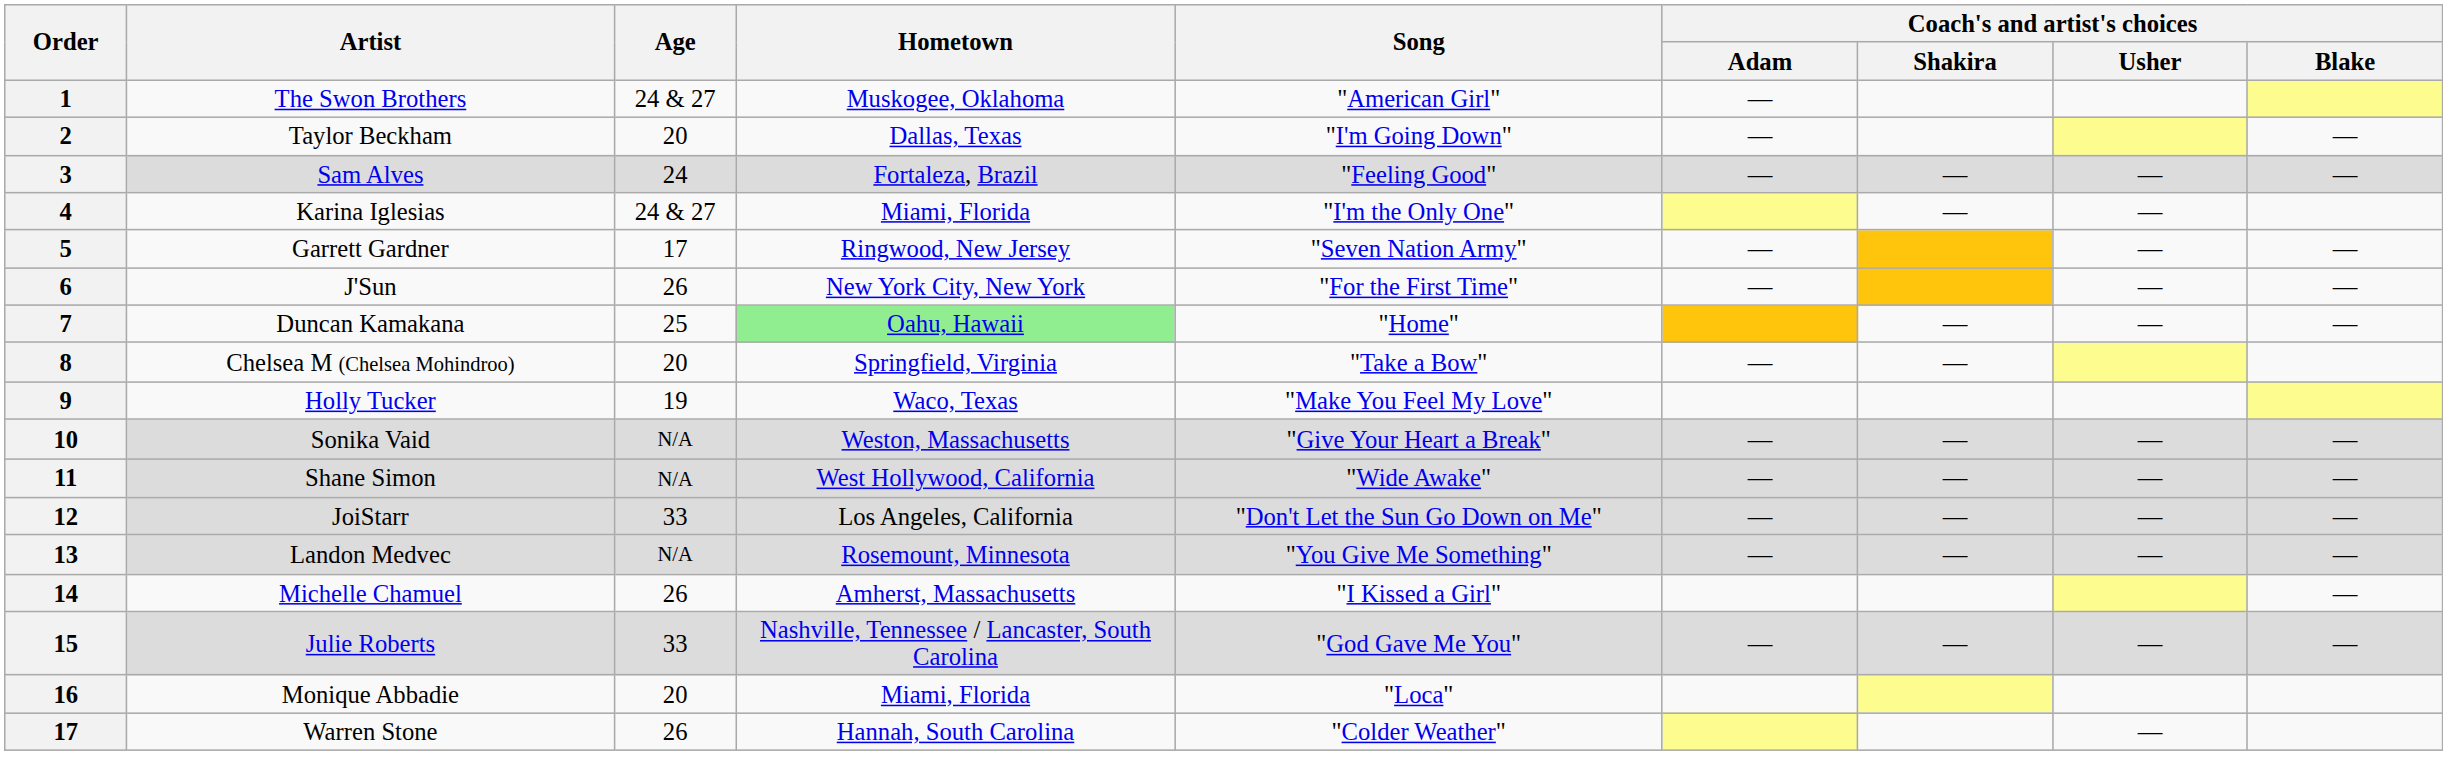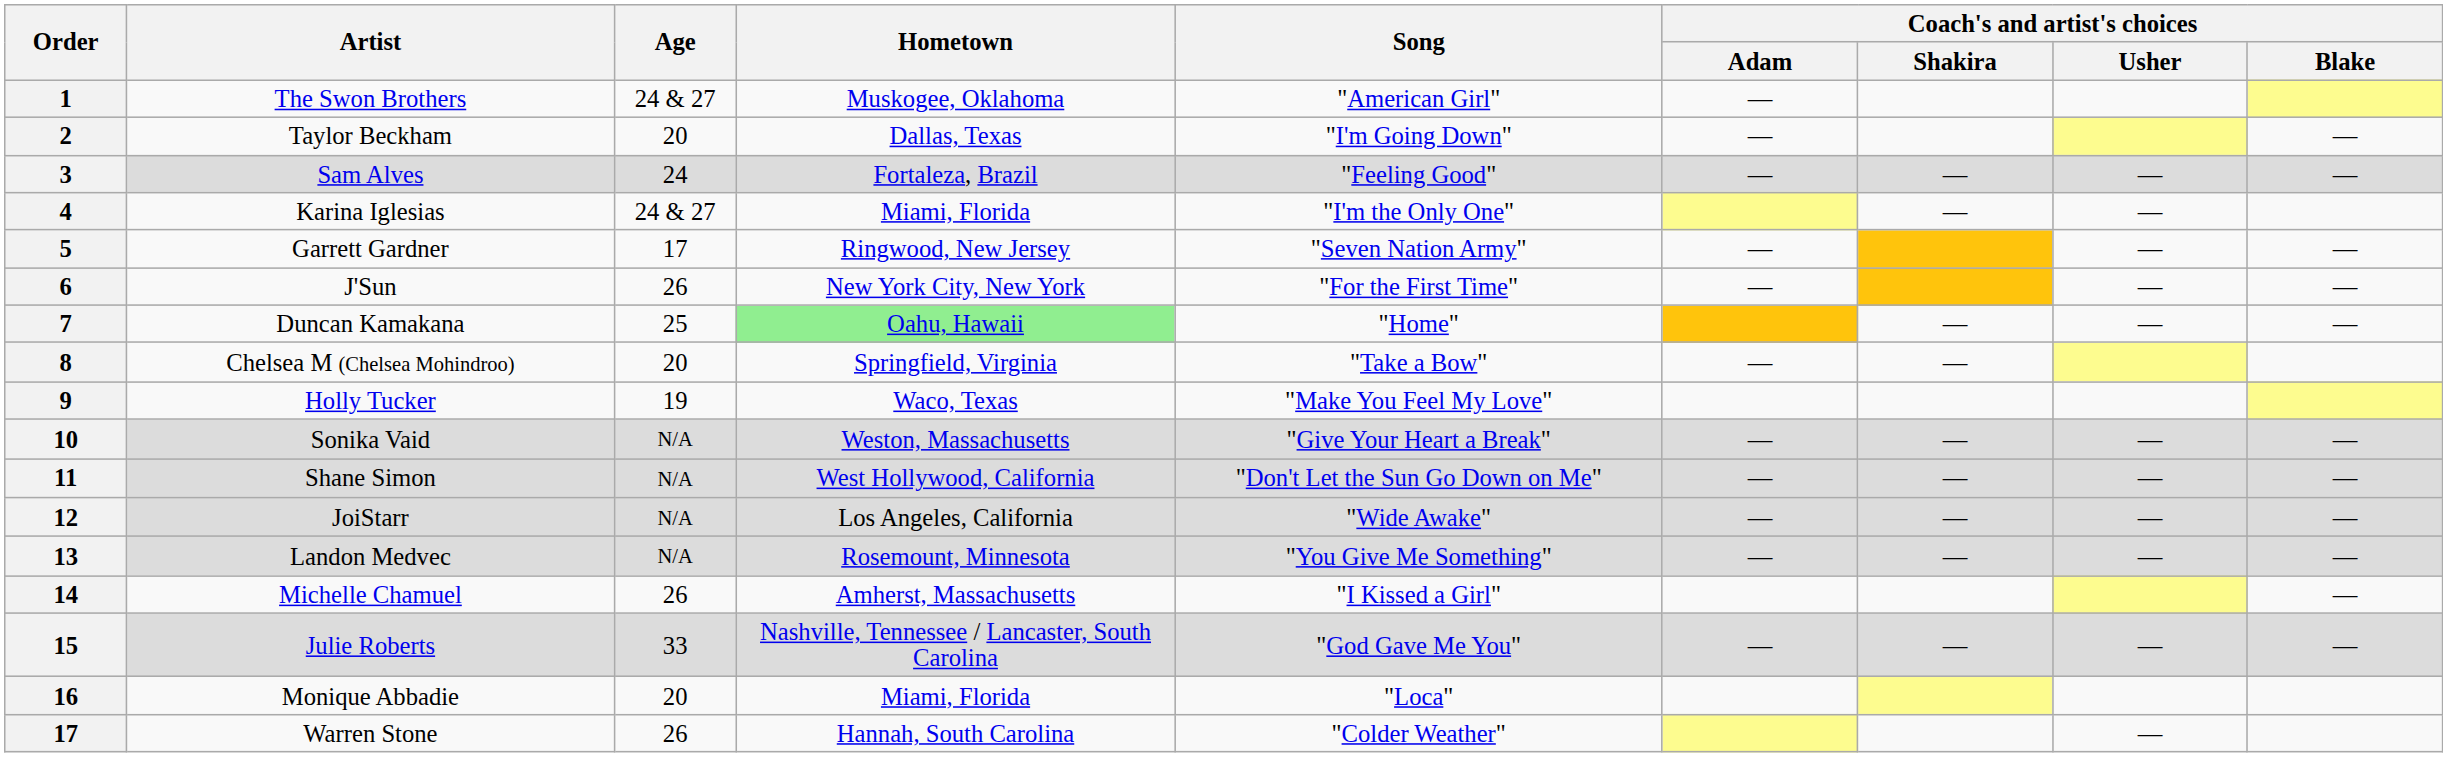 <table class="wikitable" style="text-align:center; line-height:17px; width:100%;">
 <tr>
 <th scope="col" rowspan="2" style="width:05%;">Order</th>
 <th scope="col" rowspan="2" style="width:20%;">Artist</th>
 <th scope="col" rowspan="2" style="width:05%;">Age</th>
 <th scope="col" rowspan="2" style="width:18%;">Hometown</th>
 <th scope="col" rowspan="2" style="width:20%;">Song</th>
 <th scope="col" colspan="4" style="width:32%;">Coach's and artist's choices</th>
 </tr>
 <tr>
 <th style="width:08%;">Adam</th>
 <th style="width:08%;">Shakira</th>
 <th style="width:08%;">Usher</th>
 <th style="width:08%;">Blake</th>
 </tr>
 <tr>
 <th>1</th>
 <td><a href='#'>The Swon Brothers</a></td>
 <td>24 & 27</td>
 <td><a href='#'>Muskogee, Oklahoma</a></td>
 <td>"<a href='#'>American Girl</a>"</td>
 <td>—</td>
 <td><strong></strong></td>
 <td><strong></strong></td>
 <td style="background:#fdfc8f;"><strong></strong></td>
 </tr>
 <tr>
 <th>2</th>
 <td>Taylor Beckham</td>
 <td>20</td>
 <td><a href='#'>Dallas, Texas</a></td>
 <td>"<a href='#'>I'm Going Down</a>"</td>
 <td>—</td>
 <td><strong></strong></td>
 <td style="background:#fdfc8f;"><strong></strong></td>
 <td>—</td>
 </tr>
 <tr>
 <th>3</th>
 <td style="background:#DCDCDC;"><a href='#'>Sam Alves</a></td>
 <td style="background:#DCDCDC;">24</td>
 <td style="background:#DCDCDC;"><a href='#'>Fortaleza</a>, <a href='#'>Brazil</a></td>
 <td style="background:#DCDCDC;">"<a href='#'>Feeling Good</a>"</td>
 <td style="background:#DCDCDC;">—</td>
 <td style="background:#DCDCDC;">—</td>
 <td style="background:#DCDCDC;">—</td>
 <td style="background:#DCDCDC;">—</td>
 </tr>
 <tr>
 <th>4</th>
 <td>Karina Iglesias</td>
 <td>24 & 27</td>
 <td><a href='#'>Miami, Florida</a></td>
 <td>"<a href='#'>I'm the Only One</a>"</td>
 <td style="background:#fdfc8f;"><strong></strong></td>
 <td>—</td>
 <td>—</td>
 <td><strong></strong></td>
 </tr>
 <tr>
 <th>5</th>
 <td>Garrett Gardner</td>
 <td>17</td>
 <td><a href='#'>Ringwood, New Jersey</a></td>
 <td>"<a href='#'>Seven Nation Army</a>"</td>
 <td>—</td>
 <td style="background:#FFC40C;"><strong></strong></td>
 <td>—</td>
 <td>—</td>
 </tr>
 <tr>
 <th>6</th>
 <td>J'Sun</td>
 <td>26</td>
 <td><a href='#'>New York City, New York</a></td>
 <td>"<a href='#'>For the First Time</a>"</td>
 <td>—</td>
 <td style="background:#FFC40C;"><strong></strong></td>
 <td>—</td>
 <td>—</td>
 </tr>
 <tr>
 <th>7</th>
 <td>Duncan Kamakana</td>
 <td>25</td>
 <td style="background: lightgreen;"><a href='#'>Oahu, Hawaii</a></td>
 <td>"<a href='#'>Home</a>"</td>
 <td style="background:#FFC40C;"><strong></strong></td>
 <td>—</td>
 <td>—</td>
 <td>—</td>
 </tr>
 <tr>
 <th>8</th>
 <td>Chelsea M <small>(Chelsea Mohindroo)</small></td>
 <td>20</td>
 <td><a href='#'>Springfield, Virginia</a></td>
 <td>"<a href='#'>Take a Bow</a>"</td>
 <td>—</td>
 <td>—</td>
 <td style="background:#fdfc8f;"><strong></strong></td>
 <td><strong></strong></td>
 </tr>
 <tr>
 <th>9</th>
 <td><a href='#'>Holly Tucker</a></td>
 <td>19</td>
 <td><a href='#'>Waco, Texas</a></td>
 <td>"<a href='#'>Make You Feel My Love</a>"</td>
 <td><strong></strong></td>
 <td><strong></strong></td>
 <td><strong></strong></td>
 <td style="background:#fdfc8f;"><strong></strong></td>
 </tr>
 <tr>
 <th>10</th>
 <td style="background:#DCDCDC;">Sonika Vaid</td>
 <td style="background:#DCDCDC;"><small>N/A</small></td>
 <td style="background:#DCDCDC;"><a href='#'>Weston, Massachusetts</a></td>
 <td style="background:#DCDCDC;">"<a href='#'>Give Your Heart a Break</a>"</td>
 <td style="background:#DCDCDC;">—</td>
 <td style="background:#DCDCDC;">—</td>
 <td style="background:#DCDCDC;">—</td>
 <td style="background:#DCDCDC;">—</td>
 </tr>
 <tr>
 <th>11</th>
 <td style="background:#DCDCDC;">Shane Simon</td>
 <td style="background:#DCDCDC;"><small>N/A</small></td>
 <td style="background:#DCDCDC;"><a href='#'>West Hollywood, California</a></td>
-<td style="background:#DCDCDC;">"<a href='#'>Wide Awake</a>"</td>
+<td style="background:#DCDCDC;">"<a href='#'>Don't Let the Sun Go Down on Me</a>"</td>
 <td style="background:#DCDCDC;">—</td>
 <td style="background:#DCDCDC;">—</td>
 <td style="background:#DCDCDC;">—</td>
 <td style="background:#DCDCDC;">—</td>
 </tr>
 <tr>
 <th>12</th>
 <td style="background:#DCDCDC;">JoiStarr</td>
-<td style="background:#DCDCDC;">33</td>
+<td style="background:#DCDCDC;"><small>N/A</small></td>
 <td style="background:#DCDCDC;">Los Angeles, California</td>
-<td style="background:#DCDCDC;">"<a href='#'>Don't Let the Sun Go Down on Me</a>"</td>
+<td style="background:#DCDCDC;">"<a href='#'>Wide Awake</a>"</td>
 <td style="background:#DCDCDC;">—</td>
 <td style="background:#DCDCDC;">—</td>
 <td style="background:#DCDCDC;">—</td>
 <td style="background:#DCDCDC;">—</td>
 </tr>
 <tr>
 <th>13</th>
 <td style="background:#DCDCDC;">Landon Medvec</td>
 <td style="background:#DCDCDC;"><small>N/A</small></td>
 <td style="background:#DCDCDC;"><a href='#'>Rosemount, Minnesota</a></td>
 <td style="background:#DCDCDC;">"<a href='#'>You Give Me Something</a>"</td>
 <td style="background:#DCDCDC;">—</td>
 <td style="background:#DCDCDC;">—</td>
 <td style="background:#DCDCDC;">—</td>
 <td style="background:#DCDCDC;">—</td>
 </tr>
 <tr>
 <th>14</th>
 <td><a href='#'>Michelle Chamuel</a></td>
 <td>26</td>
 <td><a href='#'>Amherst, Massachusetts</a></td>
 <td>"<a href='#'>I Kissed a Girl</a>"</td>
 <td><strong></strong></td>
 <td><strong></strong></td>
 <td style="background:#fdfc8f;"><strong></strong></td>
 <td>—</td>
 </tr>
 <tr>
 <th>15</th>
 <td style="background:#DCDCDC;"><a href='#'>Julie Roberts</a></td>
 <td style="background:#DCDCDC;">33</td>
 <td style="background:#DCDCDC;"><a href='#'>Nashville, Tennessee</a> / <a href='#'>Lancaster, South Carolina</a></td>
 <td style="background:#DCDCDC;">"<a href='#'>God Gave Me You</a>"</td>
 <td style="background:#DCDCDC;">—</td>
 <td style="background:#DCDCDC;">—</td>
 <td style="background:#DCDCDC;">—</td>
 <td style="background:#DCDCDC;">—</td>
 </tr>
 <tr>
 <th>16</th>
 <td>Monique Abbadie</td>
 <td>20</td>
 <td><a href='#'>Miami, Florida</a></td>
 <td>"<a href='#'>Loca</a>"</td>
 <td><strong></strong></td>
 <td style="background:#fdfc8f;"><strong></strong></td>
 <td><strong></strong></td>
 <td><strong></strong></td>
 </tr>
 <tr>
 <th>17</th>
 <td>Warren Stone</td>
 <td>26</td>
 <td><a href='#'>Hannah, South Carolina</a></td>
 <td>"<a href='#'>Colder Weather</a>"</td>
 <td style="background:#fdfc8f;"><strong></strong></td>
 <td><strong></strong></td>
 <td>—</td>
 <td><strong></strong></td>
 </tr>
 </table>
